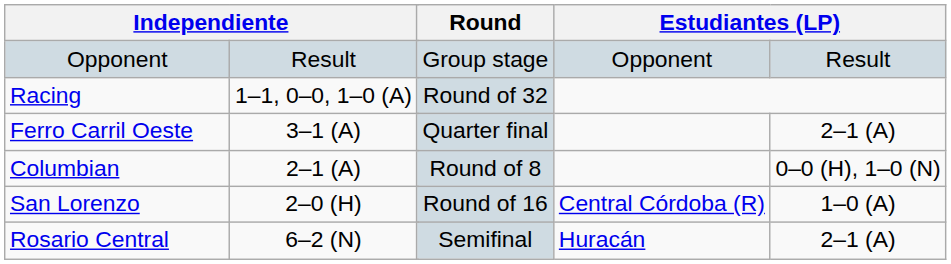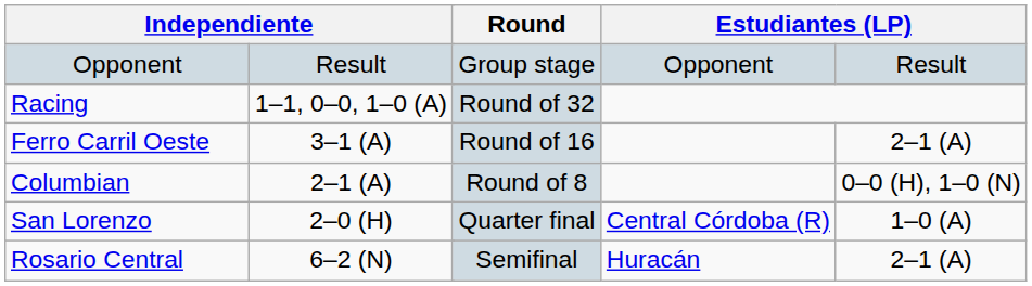 <table class="wikitable" style="text-align:center;">
 <tr>
 <th colspan=3 width=200px><a href='#'>Independiente</a></th>
 <th>Round</th>
 <th colspan=3 width=200px><a href='#'>Estudiantes (LP)</a></th>
 </tr>
 <tr bgcolor= #CFDBE2>
 <td width= 150px>Opponent</td>
 <td colspan=2>Result</td>
 <td>Group stage</td>
 <td width= px>Opponent</td>
 <td colspan=2>Result</td>
 </tr>
 <tr>
 <td align=left><a href='#'>Racing</a></td>
 <td colspan=2>1–1, 0–0, 1–0 (A)</td>
 <td bgcolor= #CFDBE2>Round of 32</td>
 <td colspan=3></td>
 </tr>
 <tr>
 <td align=left><a href='#'>Ferro Carril Oeste</a></td>
 <td colspan=2>3–1  (A)</td>
-<td bgcolor= #CFDBE2>Quarter final</td>
+<td bgcolor= #CFDBE2>Round of 16</td>
 <td></td>
 <td colspan=2>2–1  (A)</td>
 </tr>
 <tr>
 <td align=left><a href='#'>Columbian</a></td>
 <td colspan=2>2–1 (A)</td>
 <td bgcolor= #CFDBE2>Round of 8</td>
 <td></td>
 <td colspan=2>0–0 (H), 1–0 (N) </td>
 </tr>
 <tr>
 <td align=left><a href='#'>San Lorenzo</a></td>
 <td colspan=2>2–0 (H)</td>
-<td bgcolor= #CFDBE2>Round of 16</td>
+<td bgcolor= #CFDBE2>Quarter final</td>
 <td align=left><a href='#'>Central Córdoba (R)</a></td>
 <td colspan=2>1–0  (A)</td>
 </tr>
 <tr>
 <td align=left><a href='#'>Rosario Central</a></td>
 <td colspan=2>6–2 (N) </td>
 <td bgcolor= #CFDBE2>Semifinal</td>
 <td align=left><a href='#'>Huracán</a></td>
 <td colspan=2>2–1  (A)</td>
 </tr>
 </table>
